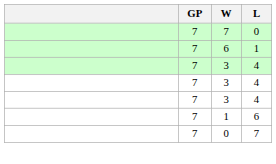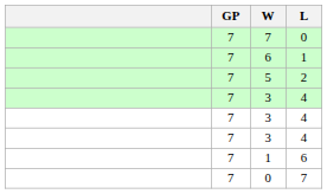 <table class="wikitable" width="400" style="text-align:center;">
 <tr>
 <th bgcolor="#efefef" width="150">　</th>
 <th bgcolor="#efefef" width="20">GP</th>
 <th bgcolor="#efefef" width="20">W</th>
 <th bgcolor="#efefef" width="20">L</th>
 </tr>
 <tr align=center bgcolor="#ccffcc">
 <td align=left></td>
 <td>7</td>
 <td>7</td>
 <td>0</td>
 </tr>
 <tr align=center bgcolor="#ccffcc">
 <td align=left></td>
 <td>7</td>
 <td>6</td>
 <td>1</td>
+</tr>
+<tr align=center bgcolor="#ccffcc">
+<td align=left></td>
+<td>7</td>
+<td>5</td>
+<td>2</td>
 </tr>
 <tr align=center bgcolor="#ccffcc">
 <td align=left></td>
 <td>7</td>
 <td>3</td>
 <td>4</td>
 </tr>
 <tr align=center bgcolor="#ffffff">
 <td align=left></td>
 <td>7</td>
 <td>3</td>
 <td>4</td>
 </tr>
 <tr align=center bgcolor="#ffffff">
 <td align=left></td>
 <td>7</td>
 <td>3</td>
 <td>4</td>
 </tr>
 <tr align=center bgcolor="#ffffff">
 <td align=left></td>
 <td>7</td>
 <td>1</td>
 <td>6</td>
 </tr>
 <tr align=center bgcolor="#ffffff">
 <td align=left></td>
 <td>7</td>
 <td>0</td>
 <td>7</td>
 </tr>
 </table>
